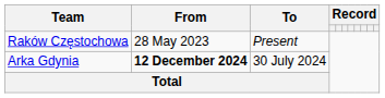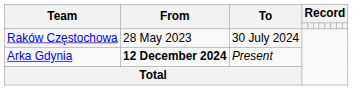 <table class="wikitable" style="text-align: center;">
 <tr>
 <th rowspan="2">Team</th>
 <th rowspan="2">From</th>
 <th rowspan="2">To</th>
 <th colspan="8">Record</th>
 </tr>
 <tr>
 <th></th>
 <th></th>
 <th></th>
 <th></th>
 <th></th>
 <th></th>
 <th></th>
 <th></th>
 </tr>
 <tr>
 <td align=left><a href='#'>Raków Częstochowa</a></td>
 <td align=left>28 May 2023</td>
-<td align=left><em>Present</em><br></td>
+<td align=left>30 July 2024<br></td>
 </tr>
 <tr>
 <td align=left><a href='#'>Arka Gdynia</a></td>
 <td align=left><strong>12 December 2024</strong></td>
-<td align=left>30 July 2024<br></td>
+<td align=left><em>Present</em><br></td>
 </tr>
 <tr>
 <th colspan="3">Total<br></th>
 </tr>
 </table>
